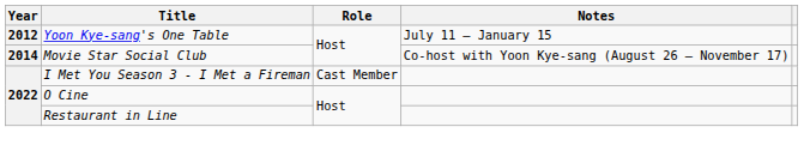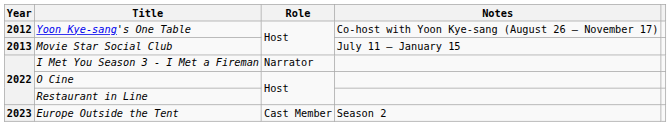 <table class="wikitable plainrowheaders sortable">
 <tr>
 <th scope="col">Year</th>
 <th scope="col">Title</th>
 <th scope="col">Role</th>
 <th scope="col">Notes</th>
 <th scope="col" class="unsortable"></th>
 </tr>
 <tr>
 <th scope="row">2012</th>
 <td><em><a href='#'>Yoon Kye-sang</a>'s One Table</em></td>
 <td rowspan="2">Host</td>
-<td>July 11 – January 15</td>
+<td>Co-host with Yoon Kye-sang (August 26 – November 17)</td>
 <td style="text-align:center"></td>
 </tr>
 <tr>
-<th scope="row">2014</th>
+<th scope="row">2013</th>
 <td><em>Movie Star Social Club</em></td>
-<td>Co-host with Yoon Kye-sang (August 26 – November 17)</td>
+<td>July 11 – January 15</td>
 <td style="text-align:center"></td>
 </tr>
 <tr>
 <th scope="row" rowspan="3">2022</th>
 <td><em>I Met You Season 3 - I Met a Fireman</em></td>
-<td>Cast Member</td>
+<td>Narrator</td>
 <td></td>
 <td style="text-align:center"></td>
 </tr>
 <tr>
 <td><em>O Cine</em></td>
 <td rowspan="2">Host</td>
 <td></td>
 <td style="text-align:center"></td>
 </tr>
 <tr>
 <td><em>Restaurant in Line</em></td>
 <td></td>
 <td style="text-align:center"></td>
 </tr>
+<tr>
+<th scope="row">2023</th>
+<td><em>Europe Outside the Tent</em></td>
+<td>Cast Member</td>
+<td>Season 2</td>
+<td style="text-align:center"></td>
+</tr>
 </table>
